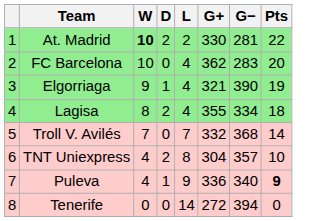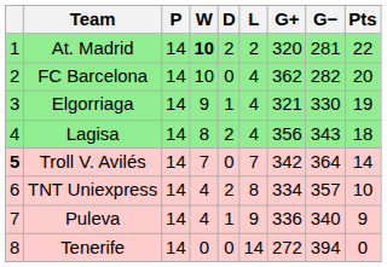 <table class="wikitable sortable" style="text-align: center;">
 <tr>
 <th align="center"></th>
 <th align="center">Team</th>
+<th align="center">P</th>
 <th align="center">W</th>
 <th align="center">D</th>
 <th align="center">L</th>
 <th align="center">G+</th>
 <th align="center">G−</th>
 <th align="center">Pts</th>
 </tr>
 <tr style="background: #90EE90;">
 <td>1</td>
 <td>At. Madrid</td>
+<td>14</td>
 <td><strong>10</strong></td>
 <td>2</td>
 <td>2</td>
-<td>330</td>
+<td>320</td>
 <td>281</td>
 <td>22</td>
 </tr>
 <tr style="background: #90EE90;">
 <td>2</td>
 <td>FC Barcelona</td>
+<td>14</td>
 <td>10</td>
 <td>0</td>
 <td>4</td>
 <td>362</td>
-<td>283</td>
+<td>282</td>
 <td>20</td>
 </tr>
 <tr style="background: #90EE90;">
 <td>3</td>
 <td>Elgorriaga</td>
+<td>14</td>
 <td>9</td>
 <td>1</td>
 <td>4</td>
 <td>321</td>
-<td>390</td>
+<td>330</td>
 <td>19</td>
 </tr>
 <tr style="background: #90EE90;">
 <td>4</td>
 <td>Lagisa</td>
+<td>14</td>
 <td>8</td>
 <td>2</td>
 <td>4</td>
-<td>355</td>
-<td>334</td>
+<td>356</td>
+<td>343</td>
 <td>18</td>
 </tr>
 <tr style="background: #FFCCCC;">
-<td>5</td>
+<td><strong>5</strong></td>
 <td>Troll V. Avilés</td>
+<td>14</td>
 <td>7</td>
 <td>0</td>
 <td>7</td>
-<td>332</td>
-<td>368</td>
+<td>342</td>
+<td>364</td>
 <td>14</td>
 </tr>
 <tr style="background: #FFCCCC;">
 <td>6</td>
 <td>TNT Uniexpress</td>
+<td>14</td>
 <td>4</td>
 <td>2</td>
 <td>8</td>
-<td>304</td>
+<td>334</td>
 <td>357</td>
 <td>10</td>
 </tr>
 <tr style="background: #FFCCCC;">
 <td>7</td>
 <td>Puleva</td>
+<td>14</td>
 <td>4</td>
 <td>1</td>
 <td>9</td>
 <td>336</td>
 <td>340</td>
-<td><strong>9</strong></td>
+<td>9</td>
 </tr>
 <tr style="background: #FFCCCC;">
 <td>8</td>
 <td>Tenerife</td>
+<td>14</td>
 <td>0</td>
 <td>0</td>
 <td>14</td>
 <td>272</td>
 <td>394</td>
 <td>0</td>
 </tr>
 </table>
